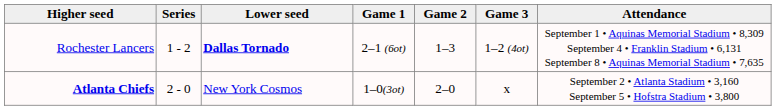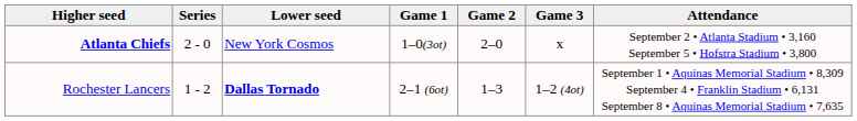 <table style=border-collapse:collapse border=1 cellspacing=0 cellpadding=2>
 <tr style="text-align:center; background:#efefef;">
 <th width=180>Higher seed</th>
 <th width=50>Series</th>
 <th width=180>Lower seed</th>
 <th width=70>Game 1</th>
 <th width=70>Game 2</th>
 <th width=70>Game 3</th>
 <th width=280>Attendance</th>
 </tr>
 <tr style="text-align:center; background:snow;">
+<td align=right><strong><a href='#'>Atlanta Chiefs</a></strong></td>
+<td>2 - 0</td>
+<td align=left><a href='#'>New York Cosmos</a></td>
+<td>1–0<small><em>(3ot)</em></small></td>
+<td>2–0</td>
+<td>x</td>
+<td><small>September 2 • <a href='#'>Atlanta Stadium</a> • 3,160<br>September 5 • <a href='#'>Hofstra Stadium</a> • 3,800</small></td>
+</tr>
+<tr style="text-align:center; background:snow;">
 <td align=right><a href='#'>Rochester Lancers</a></td>
 <td>1 - 2</td>
 <td align=left><strong><a href='#'>Dallas Tornado</a></strong></td>
 <td>2–1 <small><em>(6ot)</em></small></td>
 <td>1–3</td>
 <td>1–2 <small><em>(4ot)</em></small></td>
 <td><small>September 1 • <a href='#'>Aquinas Memorial Stadium</a> • 8,309<br>September 4 • <a href='#'>Franklin Stadium</a> • 6,131<br>September 8 • <a href='#'>Aquinas Memorial Stadium</a> • 7,635</small></td>
 </tr>
-<tr style="text-align:center; background:snow;">
-<td align=right><strong><a href='#'>Atlanta Chiefs</a></strong></td>
-<td>2 - 0</td>
-<td align=left><a href='#'>New York Cosmos</a></td>
-<td>1–0<small><em>(3ot)</em></small></td>
-<td>2–0</td>
-<td>x</td>
-<td><small>September 2 • <a href='#'>Atlanta Stadium</a> • 3,160<br>September 5 • <a href='#'>Hofstra Stadium</a> • 3,800</small></td>
-</tr>
 </table>
